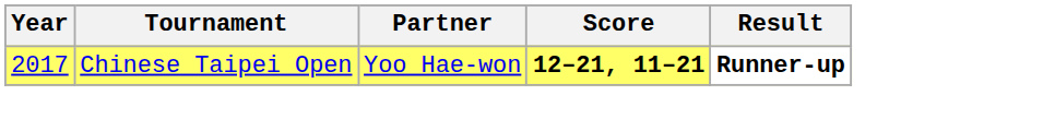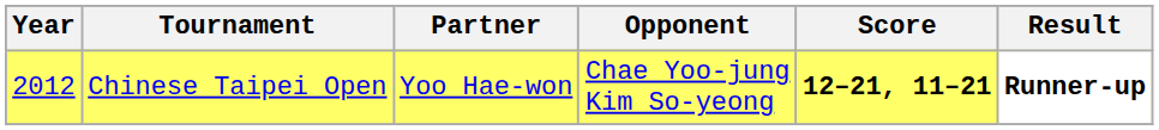 <table class="sortable wikitable" style="font-size: 90%;">
 <tr>
 <th>Year</th>
 <th>Tournament</th>
 <th>Partner</th>
+<th>Opponent</th>
 <th>Score</th>
 <th>Result</th>
 </tr>
 <tr style="background:#FFFF67">
-<td align="center"><a href='#'>2017</a></td>
+<td align="center"><a href='#'>2012</a></td>
 <td align="left"><a href='#'>Chinese Taipei Open</a></td>
 <td align="left"> <a href='#'>Yoo Hae-won</a></td>
+<td align="left"> <a href='#'>Chae Yoo-jung</a><br> <a href='#'>Kim So-yeong</a></td>
 <td align="left"><strong>12–21, 11–21</strong></td>
 <td style="text-align:left; background:white"> <strong>Runner-up</strong></td>
 </tr>
 </table>
